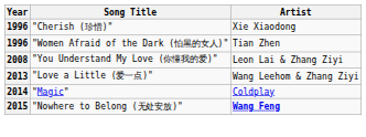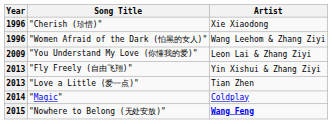 <table class="wikitable plainrowheaders sortable">
 <tr>
 <th>Year</th>
 <th>Song Title</th>
 <th>Artist</th>
 </tr>
 <tr>
 <th scope="row">1996</th>
 <td>"Cherish (珍惜)"</td>
 <td>Xie Xiaodong</td>
 </tr>
 <tr>
 <th scope="row">1996</th>
 <td>"Women Afraid of the Dark (怕黑的女人)"</td>
-<td>Tian Zhen</td>
+<td>Wang Leehom & Zhang Ziyi</td>
 </tr>
 <tr>
-<th scope="row">2008</th>
+<th scope="row">2009</th>
 <td>"You Understand My Love (你懂我的爱)"</td>
 <td>Leon Lai & Zhang Ziyi</td>
 </tr>
 <tr>
 <th scope="row">2013</th>
+<td>"Fly Freely (自由飞翔)"</td>
+<td>Yin Xishui & Zhang Ziyi</td>
+</tr>
+<tr>
+<th scope="row">2013</th>
 <td>"Love a Little (爱一点)"</td>
-<td>Wang Leehom & Zhang Ziyi</td>
+<td>Tian Zhen</td>
 </tr>
 <tr>
 <th scope="row">2014</th>
 <td>"<a href='#'>Magic</a>"</td>
 <td><a href='#'>Coldplay</a></td>
 </tr>
 <tr>
 <th scope="row">2015</th>
 <td>"Nowhere to Belong (无处安放)"</td>
 <td><strong><a href='#'>Wang Feng</a></strong></td>
 </tr>
 </table>
